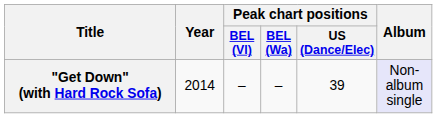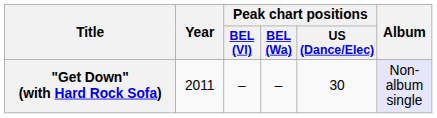 <table class="wikitable plainrowheaders" style="text-align:center;">
 <tr>
 <th rowspan="2" scope="col" style="width:12em;">Title</th>
 <th rowspan="2" scope="col" style="width:3em;">Year</th>
 <th colspan="3" scope="col">Peak chart positions</th>
 <th rowspan="2" scope="col" style="width:3.5em;">Album</th>
 </tr>
 <tr>
 <th scope="col" style="width:2.5em;font-size:90%;"><a href='#'>BEL</a><br><a href='#'>(Vl)</a></th>
 <th scope="col" style="width:2.5em;font-size:90%;"><a href='#'>BEL</a><br><a href='#'>(Wa)</a></th>
 <th scope="col" style="width:2.5em;font-size:90%;">US<br><a href='#'>(Dance/Elec)</a></th>
 </tr>
 <tr>
 <th scope="row">"Get Down"<br><span>(with <a href='#'>Hard Rock Sofa</a>)</span></th>
-<td>2014</td>
+<td>2011</td>
 <td>–</td>
 <td>–</td>
-<td>39</td>
+<td>30</td>
 <td style="background: lavender;">Non-album single</td>
 </tr>
 </table>
